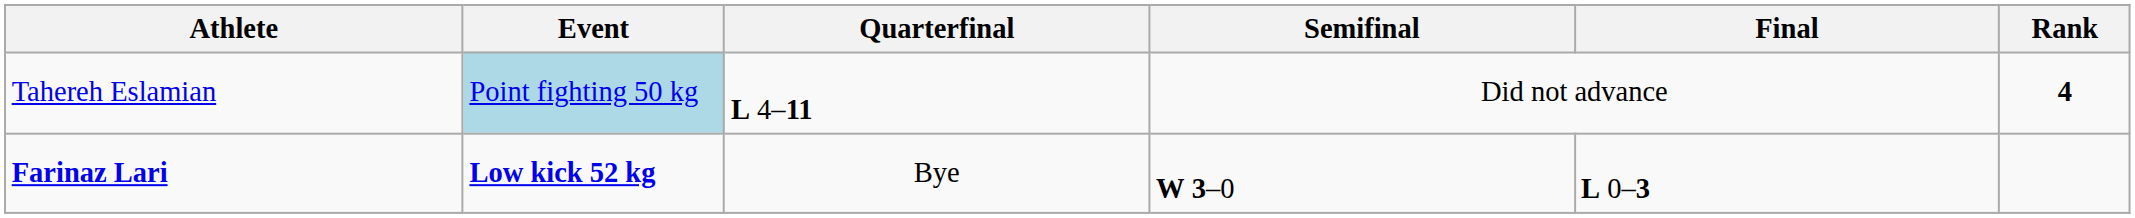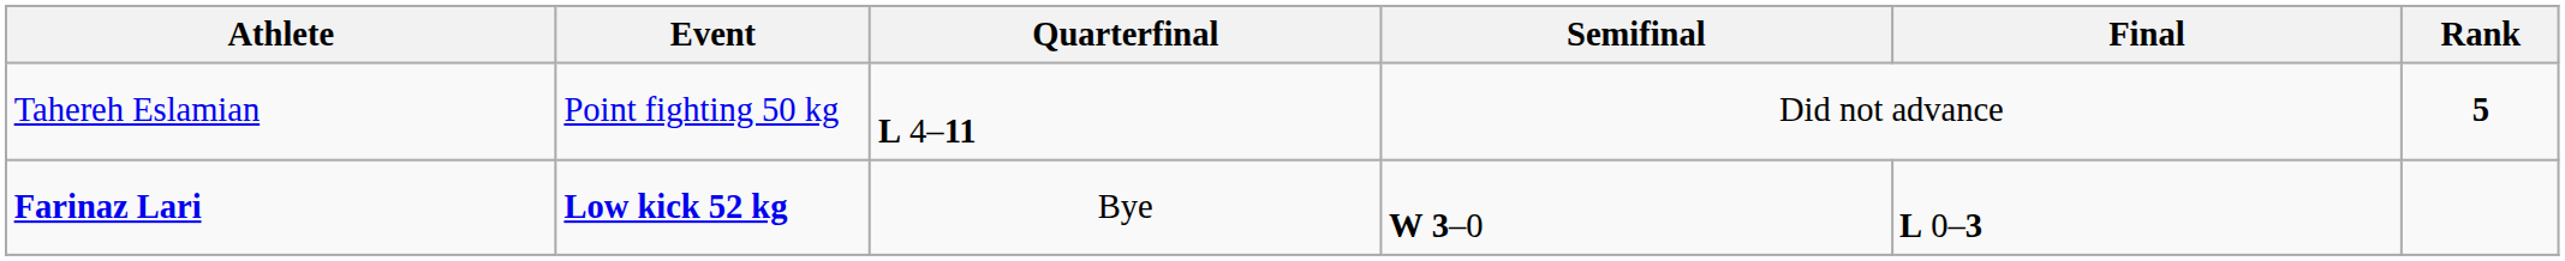 <table class="wikitable" width="85%" style="text-align:left; font-size:90%">
 <tr>
 <th width="14%">Athlete</th>
 <th width="8%">Event</th>
 <th width="13%">Quarterfinal</th>
 <th width="13%">Semifinal</th>
 <th width="13%">Final</th>
 <th width="4%">Rank</th>
 </tr>
 <tr>
 <td><a href='#'>Tahereh Eslamian</a></td>
-<td style="background: lightblue;"><a href='#'>Point fighting 50 kg</a></td>
+<td><a href='#'>Point fighting 50 kg</a></td>
 <td><br><strong>L</strong> 4–<strong>11</strong></td>
 <td align=center colspan=2>Did not advance</td>
-<td align=center><strong>4</strong></td>
+<td align=center><strong>5</strong></td>
 </tr>
 <tr>
 <td><strong><a href='#'>Farinaz Lari</a></strong></td>
 <td><strong><a href='#'>Low kick 52 kg</a></strong></td>
 <td align=center>Bye</td>
 <td><br><strong>W</strong> <strong>3</strong>–0</td>
 <td><br><strong>L</strong> 0–<strong>3</strong></td>
 <td align=center></td>
 </tr>
 </table>
